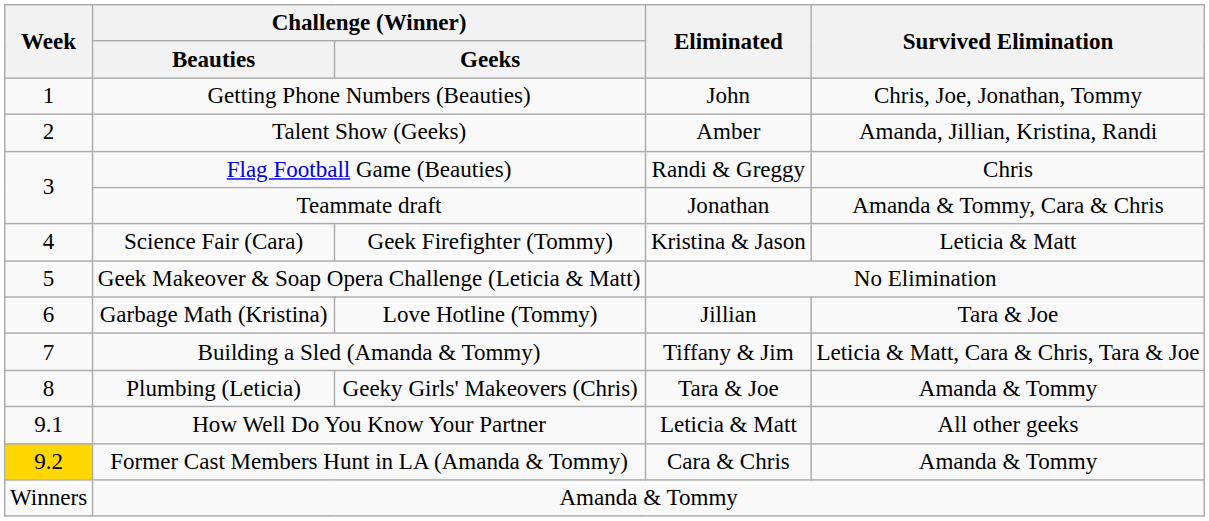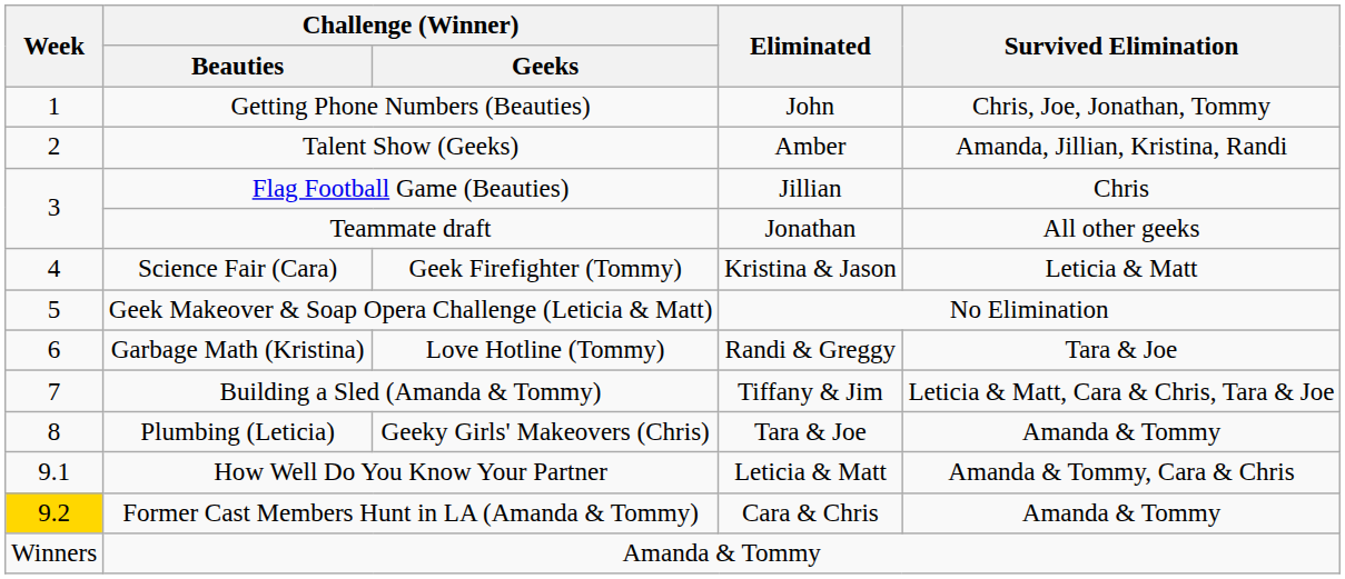 <table class="wikitable" style="text-align: center">
 <tr>
 <th rowspan="2">Week</th>
 <th colspan="2">Challenge (Winner)</th>
 <th rowspan="2">Eliminated</th>
 <th rowspan="2">Survived Elimination</th>
 </tr>
 <tr>
 <th>Beauties</th>
 <th>Geeks</th>
 </tr>
 <tr>
 <td>1</td>
 <td style="text-align:center;" colspan="2">Getting Phone Numbers (Beauties)</td>
 <td style="text-align:center;">John</td>
 <td style="text-align:center;">Chris, Joe, Jonathan, Tommy</td>
 </tr>
 <tr>
 <td>2</td>
 <td style="text-align:center;" colspan="2">Talent Show (Geeks)</td>
 <td style="text-align:center;">Amber</td>
 <td style="text-align:center;">Amanda, Jillian, Kristina, Randi</td>
 </tr>
 <tr>
 <td rowspan="2">3</td>
 <td style="text-align:center;" colspan="2"><a href='#'>Flag Football</a> Game (Beauties)</td>
-<td style="text-align:center;">Randi & Greggy</td>
+<td style="text-align:center;">Jillian</td>
 <td style="text-align:center;">Chris</td>
 </tr>
 <tr>
 <td colspan="2">Teammate draft</td>
 <td>Jonathan</td>
-<td style="text-align:center;">Amanda & Tommy, Cara & Chris</td>
+<td>All other geeks</td>
 </tr>
 <tr>
 <td>4</td>
 <td style="text-align:center;">Science Fair (Cara)</td>
 <td style="text-align:center;">Geek Firefighter (Tommy)</td>
 <td style="text-align:center;">Kristina & Jason</td>
 <td style="text-align:center;">Leticia & Matt</td>
 </tr>
 <tr>
 <td>5</td>
 <td style="text-align:center;" colspan="2">Geek Makeover & Soap Opera Challenge (Leticia & Matt)</td>
 <td style="text-align:center;" colspan="2">No Elimination</td>
 </tr>
 <tr>
 <td>6</td>
 <td style="text-align:center;">Garbage Math (Kristina)</td>
 <td style="text-align:center;">Love Hotline (Tommy)</td>
-<td style="text-align:center;">Jillian</td>
+<td style="text-align:center;">Randi & Greggy</td>
 <td style="text-align:center;">Tara & Joe</td>
 </tr>
 <tr>
 <td>7</td>
 <td style="text-align:center;" colspan="2">Building a Sled (Amanda & Tommy)</td>
 <td style="text-align:center;">Tiffany & Jim</td>
 <td style="text-align:center;">Leticia & Matt, Cara & Chris, Tara & Joe</td>
 </tr>
 <tr>
 <td>8</td>
 <td style="text-align:center;">Plumbing (Leticia)</td>
 <td style="text-align:center;">Geeky Girls' Makeovers (Chris)</td>
 <td style="text-align:center;">Tara & Joe</td>
 <td style="text-align:center;">Amanda & Tommy</td>
 </tr>
 <tr>
 <td>9.1</td>
 <td style="text-align:center;" colspan="2">How Well Do You Know Your Partner</td>
 <td style="text-align:center;">Leticia & Matt</td>
-<td>All other geeks</td>
+<td style="text-align:center;">Amanda & Tommy, Cara & Chris</td>
 </tr>
 <tr>
 <td style="background: gold;">9.2</td>
 <td style="text-align:center;" colspan="2">Former Cast Members Hunt in LA (Amanda & Tommy)</td>
 <td style="text-align:center;">Cara & Chris</td>
 <td style="text-align:center;">Amanda & Tommy</td>
 </tr>
 <tr>
 <td>Winners</td>
 <td style="text-align:center;" colspan="4">Amanda & Tommy</td>
 </tr>
 </table>
